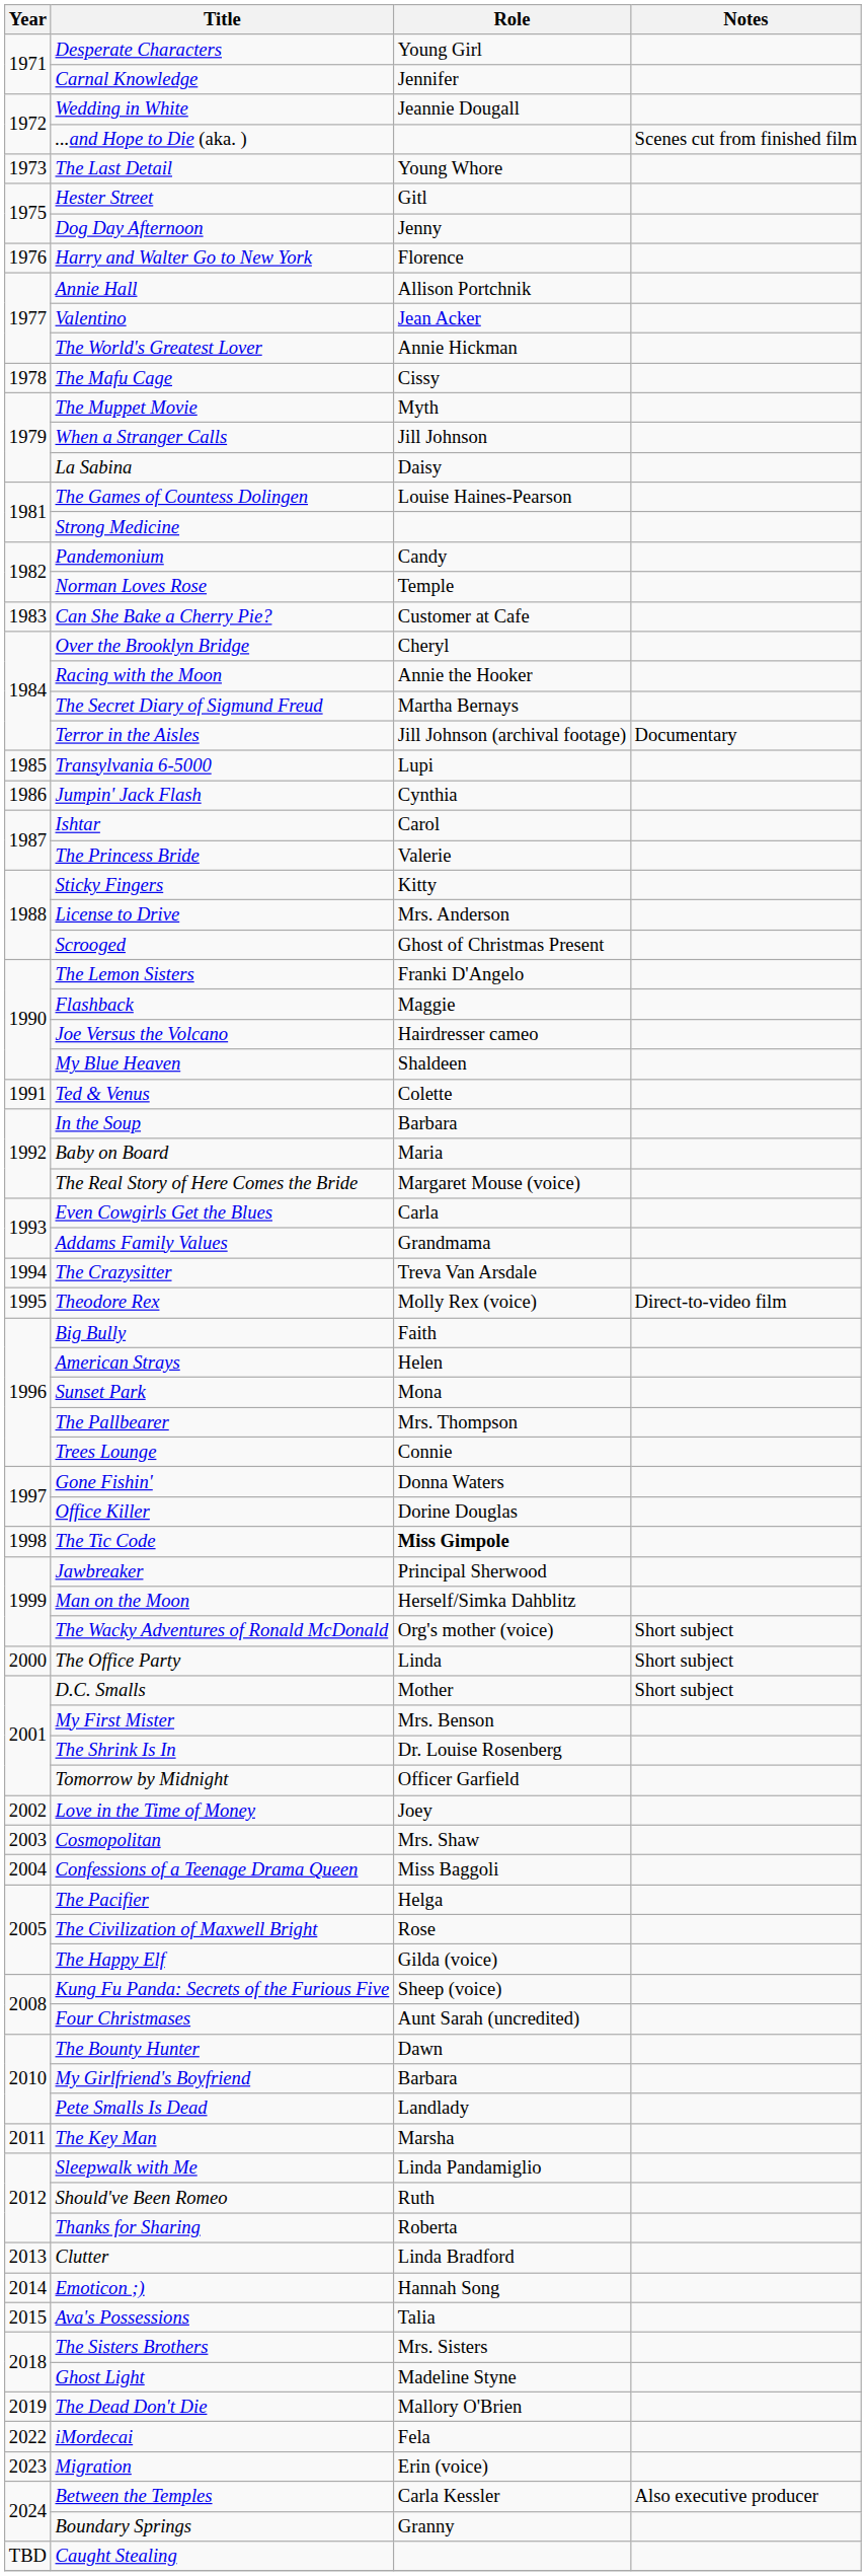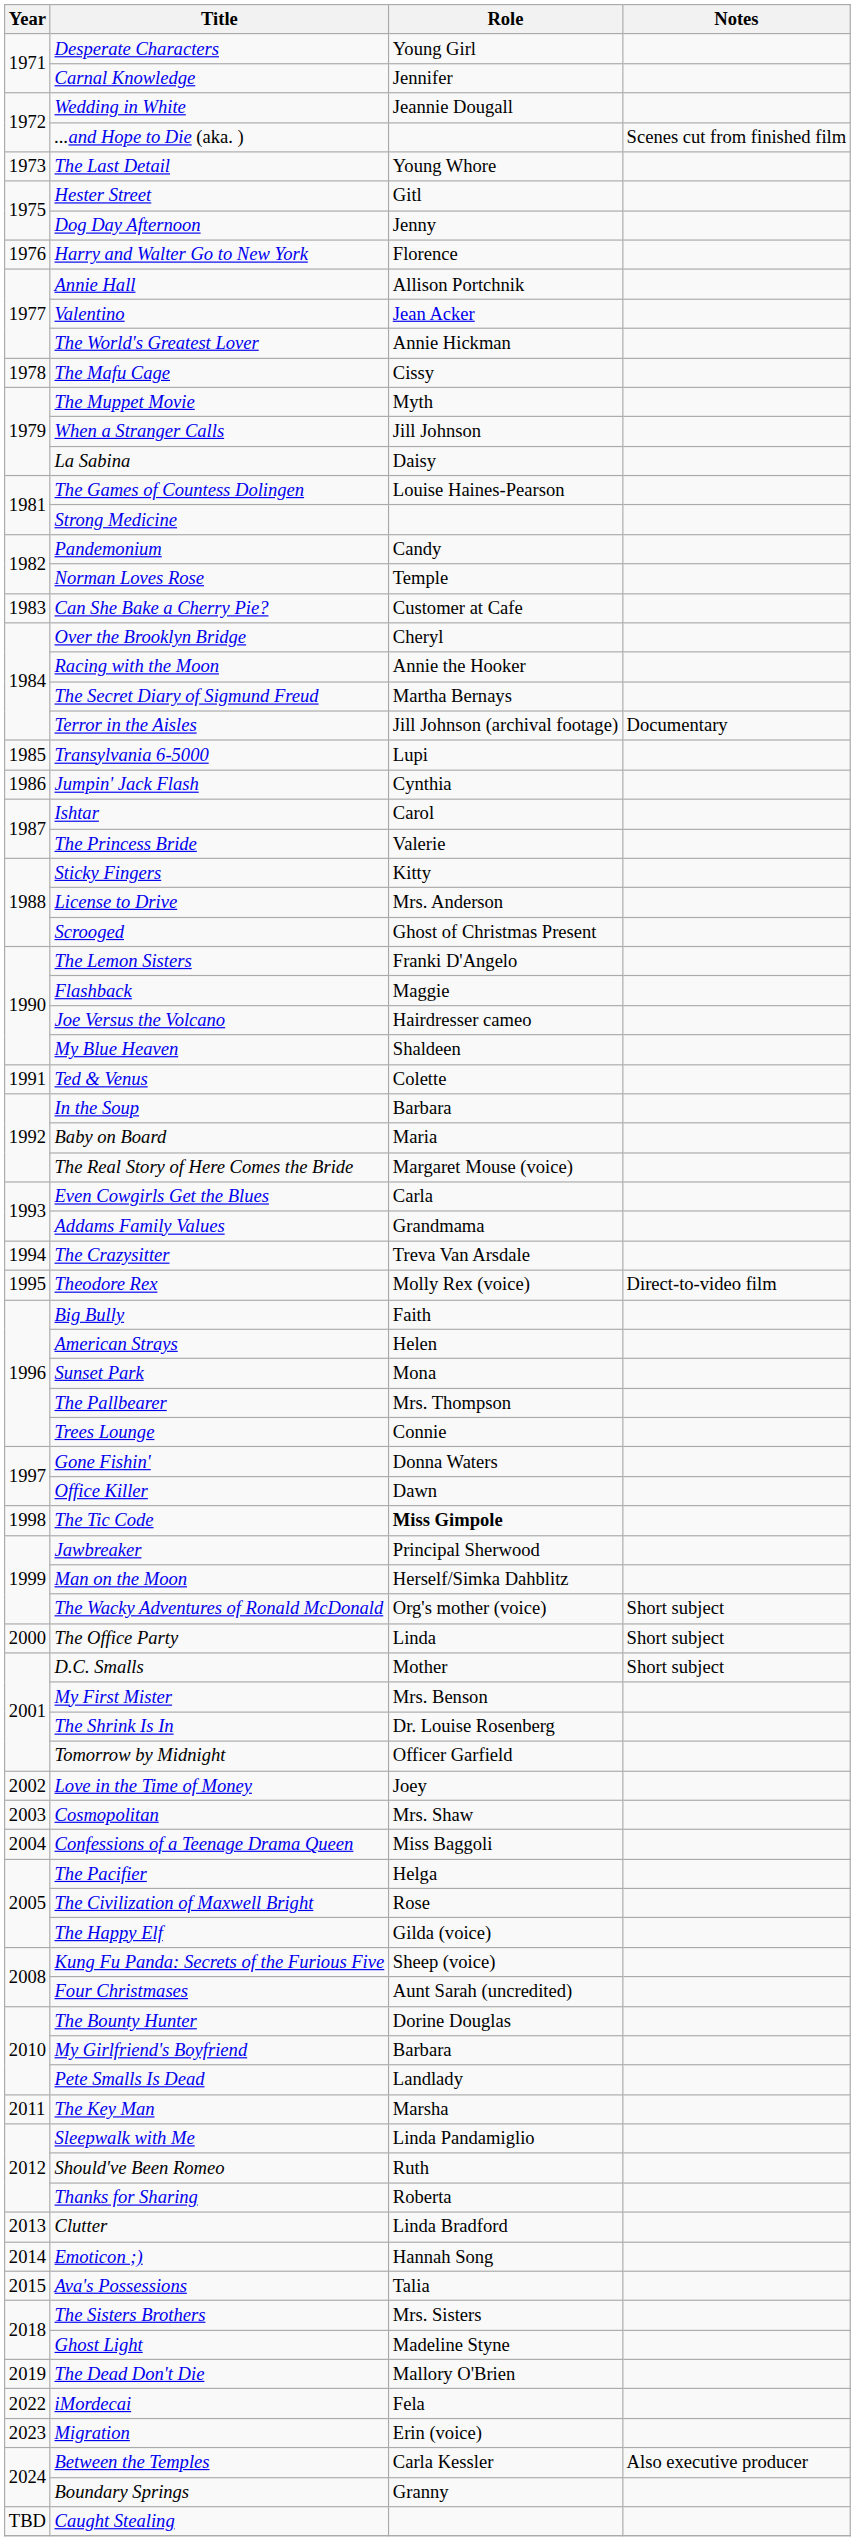 <table class="wikitable sortable">
 <tr>
 <th>Year</th>
 <th>Title</th>
 <th>Role</th>
 <th class="unsortable">Notes</th>
 </tr>
 <tr>
 <td rowspan="2">1971</td>
 <td><em><a href='#'>Desperate Characters</a></em></td>
 <td>Young Girl</td>
 <td></td>
 </tr>
 <tr>
 <td><em><a href='#'>Carnal Knowledge</a></em></td>
 <td>Jennifer</td>
 <td></td>
 </tr>
 <tr>
 <td rowspan="2">1972</td>
 <td><em><a href='#'>Wedding in White</a></em></td>
 <td>Jeannie Dougall</td>
 <td></td>
 </tr>
 <tr>
 <td><em>...<a href='#'>and Hope to Die</a></em> (aka. )</td>
 <td></td>
 <td>Scenes cut from finished film</td>
 </tr>
 <tr>
 <td>1973</td>
 <td><em><a href='#'>The Last Detail</a></em></td>
 <td>Young Whore</td>
 <td></td>
 </tr>
 <tr>
 <td rowspan="2">1975</td>
 <td><em><a href='#'>Hester Street</a></em></td>
 <td>Gitl</td>
 <td></td>
 </tr>
 <tr>
 <td><em><a href='#'>Dog Day Afternoon</a></em></td>
 <td>Jenny</td>
 <td></td>
 </tr>
 <tr>
 <td>1976</td>
 <td><em><a href='#'>Harry and Walter Go to New York</a></em></td>
 <td>Florence</td>
 <td></td>
 </tr>
 <tr>
 <td rowspan="3">1977</td>
 <td><em><a href='#'>Annie Hall</a></em></td>
 <td>Allison Portchnik</td>
 <td></td>
 </tr>
 <tr>
 <td><em><a href='#'>Valentino</a></em></td>
 <td><a href='#'>Jean Acker</a></td>
 <td></td>
 </tr>
 <tr>
 <td><em><a href='#'>The World's Greatest Lover</a></em></td>
 <td>Annie Hickman</td>
 <td></td>
 </tr>
 <tr>
 <td>1978</td>
 <td><em><a href='#'>The Mafu Cage</a></em></td>
 <td>Cissy</td>
 <td></td>
 </tr>
 <tr>
 <td rowspan="3">1979</td>
 <td><em><a href='#'>The Muppet Movie</a></em></td>
 <td>Myth</td>
 <td></td>
 </tr>
 <tr>
 <td><em><a href='#'>When a Stranger Calls</a></em></td>
 <td>Jill Johnson</td>
 <td></td>
 </tr>
 <tr>
 <td><em>La Sabina</em></td>
 <td>Daisy</td>
 <td></td>
 </tr>
 <tr>
 <td rowspan="2">1981</td>
 <td><em><a href='#'>The Games of Countess Dolingen</a></em></td>
 <td>Louise Haines-Pearson</td>
 <td></td>
 </tr>
 <tr>
 <td><em><a href='#'>Strong Medicine</a></em></td>
 <td></td>
 <td></td>
 </tr>
 <tr>
 <td rowspan="2">1982</td>
 <td><em><a href='#'>Pandemonium</a></em></td>
 <td>Candy</td>
 <td></td>
 </tr>
 <tr>
 <td><em><a href='#'>Norman Loves Rose</a></em></td>
 <td>Temple</td>
 <td></td>
 </tr>
 <tr>
 <td>1983</td>
 <td><em><a href='#'>Can She Bake a Cherry Pie?</a></em></td>
 <td>Customer at Cafe</td>
 <td></td>
 </tr>
 <tr>
 <td rowspan="4">1984</td>
 <td><em><a href='#'>Over the Brooklyn Bridge</a></em></td>
 <td>Cheryl</td>
 <td></td>
 </tr>
 <tr>
 <td><em><a href='#'>Racing with the Moon</a></em></td>
 <td>Annie the Hooker</td>
 <td></td>
 </tr>
 <tr>
 <td><em><a href='#'>The Secret Diary of Sigmund Freud</a></em></td>
 <td>Martha Bernays</td>
 <td></td>
 </tr>
 <tr>
 <td><em><a href='#'>Terror in the Aisles</a></em></td>
 <td>Jill Johnson (archival footage)</td>
 <td>Documentary</td>
 </tr>
 <tr>
 <td>1985</td>
 <td><em><a href='#'>Transylvania 6-5000</a></em></td>
 <td>Lupi</td>
 <td></td>
 </tr>
 <tr>
 <td>1986</td>
 <td><em><a href='#'>Jumpin' Jack Flash</a></em></td>
 <td>Cynthia</td>
 <td></td>
 </tr>
 <tr>
 <td rowspan="2">1987</td>
 <td><em><a href='#'>Ishtar</a></em></td>
 <td>Carol</td>
 <td></td>
 </tr>
 <tr>
 <td><em><a href='#'>The Princess Bride</a></em></td>
 <td>Valerie</td>
 <td></td>
 </tr>
 <tr>
 <td rowspan="3">1988</td>
 <td><em><a href='#'>Sticky Fingers</a></em></td>
 <td>Kitty</td>
 <td></td>
 </tr>
 <tr>
 <td><em><a href='#'>License to Drive</a></em></td>
 <td>Mrs. Anderson</td>
 <td></td>
 </tr>
 <tr>
 <td><em><a href='#'>Scrooged</a></em></td>
 <td>Ghost of Christmas Present</td>
 <td></td>
 </tr>
 <tr>
 <td rowspan="4">1990</td>
 <td><em><a href='#'>The Lemon Sisters</a></em></td>
 <td>Franki D'Angelo</td>
 <td></td>
 </tr>
 <tr>
 <td><em><a href='#'>Flashback</a></em></td>
 <td>Maggie</td>
 <td></td>
 </tr>
 <tr>
 <td><em><a href='#'>Joe Versus the Volcano</a></em></td>
 <td>Hairdresser cameo</td>
 <td></td>
 </tr>
 <tr>
 <td><em><a href='#'>My Blue Heaven</a></em></td>
 <td>Shaldeen</td>
 <td></td>
 </tr>
 <tr>
 <td>1991</td>
 <td><em><a href='#'>Ted & Venus</a></em></td>
 <td>Colette</td>
 <td></td>
 </tr>
 <tr>
 <td rowspan="3">1992</td>
 <td><em><a href='#'>In the Soup</a></em></td>
 <td>Barbara</td>
 <td></td>
 </tr>
 <tr>
 <td><em>Baby on Board</em></td>
 <td>Maria</td>
 <td></td>
 </tr>
 <tr>
 <td><em>The Real Story of Here Comes the Bride</em></td>
 <td>Margaret Mouse (voice)</td>
 <td></td>
 </tr>
 <tr>
 <td rowspan="2">1993</td>
 <td><em><a href='#'>Even Cowgirls Get the Blues</a></em></td>
 <td>Carla</td>
 <td></td>
 </tr>
 <tr>
 <td><em><a href='#'>Addams Family Values</a></em></td>
 <td>Grandmama</td>
 <td></td>
 </tr>
 <tr>
 <td>1994</td>
 <td><em><a href='#'>The Crazysitter</a></em></td>
 <td>Treva Van Arsdale</td>
 <td></td>
 </tr>
 <tr>
 <td>1995</td>
 <td><em><a href='#'>Theodore Rex</a></em></td>
 <td>Molly Rex (voice)</td>
 <td>Direct-to-video film</td>
 </tr>
 <tr>
 <td rowspan="5">1996</td>
 <td><em><a href='#'>Big Bully</a></em></td>
 <td>Faith</td>
 <td></td>
 </tr>
 <tr>
 <td><em><a href='#'>American Strays</a></em></td>
 <td>Helen</td>
 <td></td>
 </tr>
 <tr>
 <td><em><a href='#'>Sunset Park</a></em></td>
 <td>Mona</td>
 <td></td>
 </tr>
 <tr>
 <td><em><a href='#'>The Pallbearer</a></em></td>
 <td>Mrs. Thompson</td>
 <td></td>
 </tr>
 <tr>
 <td><em><a href='#'>Trees Lounge</a></em></td>
 <td>Connie</td>
 <td></td>
 </tr>
 <tr>
 <td rowspan="2">1997</td>
 <td><em><a href='#'>Gone Fishin'</a></em></td>
 <td>Donna Waters</td>
 <td></td>
 </tr>
 <tr>
 <td><em><a href='#'>Office Killer</a></em></td>
-<td>Dorine Douglas</td>
+<td>Dawn</td>
 <td></td>
 </tr>
 <tr>
 <td>1998</td>
 <td><em><a href='#'>The Tic Code</a></em></td>
 <td><strong>Miss Gimpole</strong></td>
 <td></td>
 </tr>
 <tr>
 <td rowspan="3">1999</td>
 <td><em><a href='#'>Jawbreaker</a></em></td>
 <td>Principal Sherwood</td>
 <td></td>
 </tr>
 <tr>
 <td><em><a href='#'>Man on the Moon</a></em></td>
 <td>Herself/Simka Dahblitz</td>
 <td></td>
 </tr>
 <tr>
 <td><em><a href='#'>The Wacky Adventures of Ronald McDonald</a></em></td>
 <td>Org's mother (voice)</td>
 <td>Short subject</td>
 </tr>
 <tr>
 <td>2000</td>
 <td><em>The Office Party</em></td>
 <td>Linda</td>
 <td>Short subject</td>
 </tr>
 <tr>
 <td rowspan="4">2001</td>
 <td><em>D.C. Smalls</em></td>
 <td>Mother</td>
 <td>Short subject</td>
 </tr>
 <tr>
 <td><em><a href='#'>My First Mister</a></em></td>
 <td>Mrs. Benson</td>
 <td></td>
 </tr>
 <tr>
 <td><em><a href='#'>The Shrink Is In</a></em></td>
 <td>Dr. Louise Rosenberg</td>
 <td></td>
 </tr>
 <tr>
 <td><em>Tomorrow by Midnight</em></td>
 <td>Officer Garfield</td>
 <td></td>
 </tr>
 <tr>
 <td>2002</td>
 <td><em><a href='#'>Love in the Time of Money</a></em></td>
 <td>Joey</td>
 <td></td>
 </tr>
 <tr>
 <td>2003</td>
 <td><em><a href='#'>Cosmopolitan</a></em></td>
 <td>Mrs. Shaw</td>
 <td></td>
 </tr>
 <tr>
 <td>2004</td>
 <td><em><a href='#'>Confessions of a Teenage Drama Queen</a></em></td>
 <td>Miss Baggoli</td>
 <td></td>
 </tr>
 <tr>
 <td rowspan="3">2005</td>
 <td><em><a href='#'>The Pacifier</a></em></td>
 <td>Helga</td>
 <td></td>
 </tr>
 <tr>
 <td><em><a href='#'>The Civilization of Maxwell Bright</a></em></td>
 <td>Rose</td>
 <td></td>
 </tr>
 <tr>
 <td><em><a href='#'>The Happy Elf</a></em></td>
 <td>Gilda (voice)</td>
 <td></td>
 </tr>
 <tr>
 <td rowspan="2">2008</td>
 <td><em><a href='#'>Kung Fu Panda: Secrets of the Furious Five</a></em></td>
 <td>Sheep (voice)</td>
 <td></td>
 </tr>
 <tr>
 <td><em><a href='#'>Four Christmases</a></em></td>
 <td>Aunt Sarah (uncredited)</td>
 <td></td>
 </tr>
 <tr>
 <td rowspan="3">2010</td>
 <td><em><a href='#'>The Bounty Hunter</a></em></td>
-<td>Dawn</td>
+<td>Dorine Douglas</td>
 <td></td>
 </tr>
 <tr>
 <td><em><a href='#'>My Girlfriend's Boyfriend</a></em></td>
 <td>Barbara</td>
 <td></td>
 </tr>
 <tr>
 <td><em><a href='#'>Pete Smalls Is Dead</a></em></td>
 <td>Landlady</td>
 <td></td>
 </tr>
 <tr>
 <td>2011</td>
 <td><em><a href='#'>The Key Man</a></em></td>
 <td>Marsha</td>
 <td></td>
 </tr>
 <tr>
 <td rowspan="3">2012</td>
 <td><em><a href='#'>Sleepwalk with Me</a></em></td>
 <td>Linda Pandamiglio</td>
 <td></td>
 </tr>
 <tr>
 <td><em>Should've Been Romeo</em></td>
 <td>Ruth</td>
 <td></td>
 </tr>
 <tr>
 <td><em><a href='#'>Thanks for Sharing</a></em></td>
 <td>Roberta</td>
 <td></td>
 </tr>
 <tr>
 <td>2013</td>
 <td><em>Clutter</em></td>
 <td>Linda Bradford</td>
 <td></td>
 </tr>
 <tr>
 <td>2014</td>
 <td><em><a href='#'>Emoticon ;)</a></em></td>
 <td>Hannah Song</td>
 <td></td>
 </tr>
 <tr>
 <td>2015</td>
 <td><em><a href='#'>Ava's Possessions</a></em></td>
 <td>Talia</td>
 <td></td>
 </tr>
 <tr>
 <td rowspan="2">2018</td>
 <td><em><a href='#'>The Sisters Brothers</a></em></td>
 <td>Mrs. Sisters</td>
 <td></td>
 </tr>
 <tr>
 <td><em><a href='#'>Ghost Light</a></em></td>
 <td>Madeline Styne</td>
 <td></td>
 </tr>
 <tr>
 <td>2019</td>
 <td><em><a href='#'>The Dead Don't Die</a></em></td>
 <td>Mallory O'Brien</td>
 <td></td>
 </tr>
 <tr>
 <td>2022</td>
 <td><em><a href='#'>iMordecai</a></em></td>
 <td>Fela</td>
 <td></td>
 </tr>
 <tr>
 <td>2023</td>
 <td><em><a href='#'>Migration</a></em></td>
 <td>Erin (voice)</td>
 <td></td>
 </tr>
 <tr>
 <td rowspan="2">2024</td>
 <td><em><a href='#'>Between the Temples</a></em></td>
 <td>Carla Kessler</td>
 <td>Also executive producer</td>
 </tr>
 <tr>
 <td><em>Boundary Springs</em></td>
 <td>Granny</td>
 <td></td>
 </tr>
 <tr>
 <td>TBD</td>
 <td><em><a href='#'>Caught Stealing</a></em></td>
 <td></td>
 <td></td>
 </tr>
 <tr>
 </tr>
 </table>
